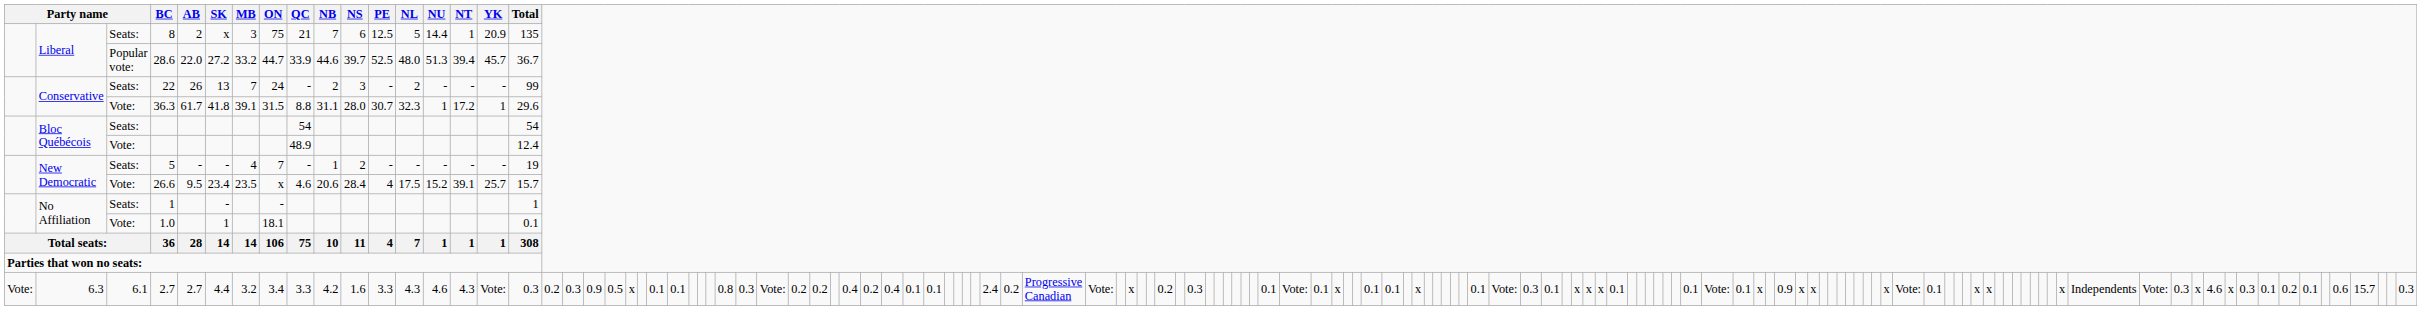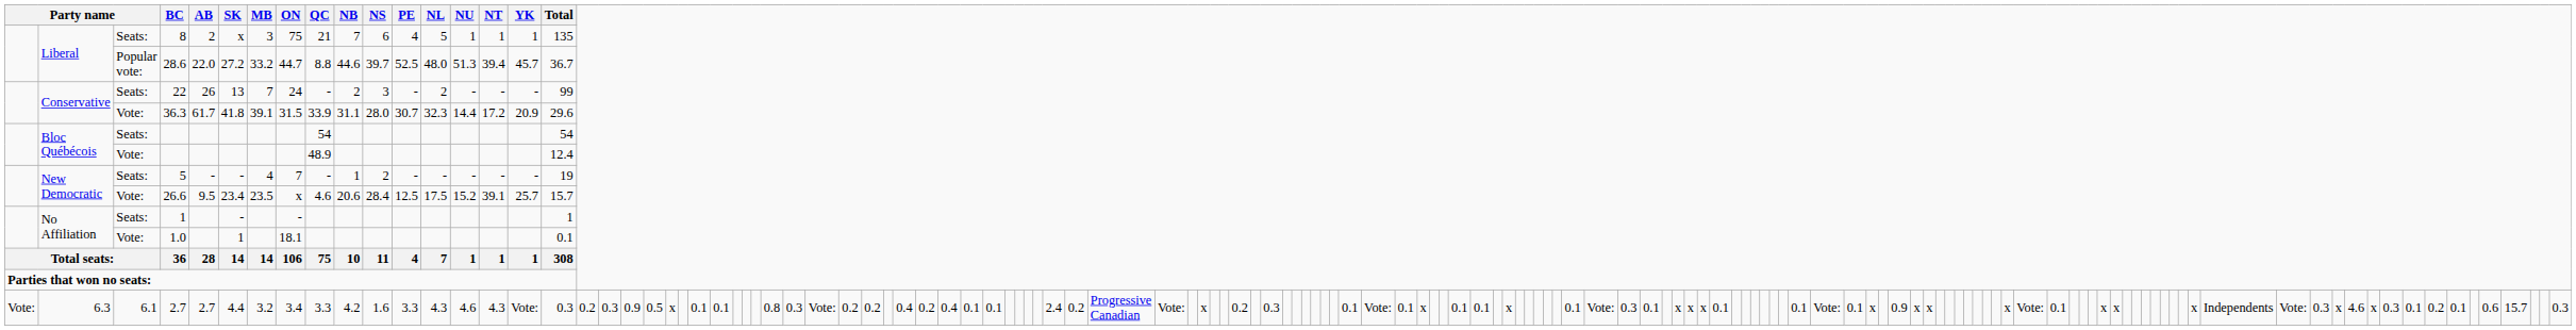 <table class="wikitable">
 <tr style="background:#ccc;">
 <th style="text-align:center;" colspan="3">Party name</th>
 <th style="text-align:center;"><a href='#'>BC</a></th>
 <th style="text-align:center;"><a href='#'>AB</a></th>
 <th style="text-align:center;"><a href='#'>SK</a></th>
 <th style="text-align:center;"><a href='#'>MB</a></th>
 <th style="text-align:center;"><a href='#'>ON</a></th>
 <th style="text-align:center;"><a href='#'>QC</a></th>
 <th style="text-align:center;"><a href='#'>NB</a></th>
 <th style="text-align:center;"><a href='#'>NS</a></th>
 <th style="text-align:center;"><a href='#'>PE</a></th>
 <th style="text-align:center;"><a href='#'>NL</a></th>
 <th style="text-align:center;"><a href='#'>NU</a></th>
 <th style="text-align:center;"><a href='#'>NT</a></th>
 <th style="text-align:center;"><a href='#'>YK</a></th>
 <th style="text-align:center;">Total</th>
 </tr>
 <tr>
 <td rowspan=2 >    </td>
 <td rowspan=2><a href='#'>Liberal</a></td>
 <td>Seats:</td>
 <td style="text-align:right;">8 </td>
 <td style="text-align:right;">2 </td>
 <td style="text-align:right;">x </td>
 <td style="text-align:right;">3 </td>
 <td style="text-align:right;">75 </td>
 <td style="text-align:right;">21 </td>
 <td style="text-align:right;">7 </td>
 <td style="text-align:right;">6 </td>
-<td style="text-align:right;">12.5 </td>
+<td style="text-align:right;">4 </td>
 <td style="text-align:right;">5 </td>
-<td style="text-align:right;">14.4 </td>
 <td style="text-align:right;">1 </td>
-<td style="text-align:right;">20.9 </td>
+<td style="text-align:right;">1 </td>
+<td style="text-align:right;">1 </td>
 <td style="text-align:right;">135 </td>
 </tr>
 <tr>
 <td>Popular vote:</td>
 <td style="text-align:right;">28.6 </td>
 <td style="text-align:right;">22.0 </td>
 <td style="text-align:right;">27.2 </td>
 <td style="text-align:right;">33.2 </td>
 <td style="text-align:right;">44.7 </td>
-<td style="text-align:right;">33.9 </td>
+<td style="text-align:right;">8.8 </td>
 <td style="text-align:right;">44.6 </td>
 <td style="text-align:right;">39.7 </td>
 <td style="text-align:right;">52.5 </td>
 <td style="text-align:right;">48.0 </td>
 <td style="text-align:right;">51.3 </td>
 <td style="text-align:right;">39.4 </td>
 <td style="text-align:right;">45.7 </td>
 <td style="text-align:right;">36.7 </td>
 </tr>
 <tr>
 <td rowspan=2 >    </td>
 <td rowspan="2"><a href='#'>Conservative</a></td>
 <td>Seats:</td>
 <td style="text-align:right;">22 </td>
 <td style="text-align:right;">26 </td>
 <td style="text-align:right;">13 </td>
 <td style="text-align:right;">7  </td>
 <td style="text-align:right;">24 </td>
 <td style="text-align:right;">-  </td>
 <td style="text-align:right;">2  </td>
 <td style="text-align:right;">3  </td>
 <td style="text-align:right;">-  </td>
 <td style="text-align:right;">2  </td>
 <td style="text-align:right;">-  </td>
 <td style="text-align:right;">-  </td>
 <td style="text-align:right;">-  </td>
 <td style="text-align:right;">99 </td>
 </tr>
 <tr>
 <td>Vote:</td>
 <td style="text-align:right;">36.3 </td>
 <td style="text-align:right;">61.7 </td>
 <td style="text-align:right;">41.8 </td>
 <td style="text-align:right;">39.1 </td>
 <td style="text-align:right;">31.5 </td>
-<td style="text-align:right;">8.8 </td>
+<td style="text-align:right;">33.9 </td>
 <td style="text-align:right;">31.1 </td>
 <td style="text-align:right;">28.0 </td>
 <td style="text-align:right;">30.7 </td>
 <td style="text-align:right;">32.3 </td>
-<td style="text-align:right;">1 </td>
+<td style="text-align:right;">14.4 </td>
 <td style="text-align:right;">17.2 </td>
-<td style="text-align:right;">1 </td>
+<td style="text-align:right;">20.9 </td>
 <td style="text-align:right;">29.6 </td>
 </tr>
 <tr>
 <td rowspan=2 >    </td>
 <td rowspan="2"><a href='#'>Bloc Québécois</a></td>
 <td>Seats:</td>
 <td style="text-align:right;">  </td>
 <td style="text-align:right;">  </td>
 <td style="text-align:right;">  </td>
 <td style="text-align:right;">  </td>
 <td style="text-align:right;">  </td>
 <td style="text-align:right;">54 </td>
 <td style="text-align:right;">  </td>
 <td style="text-align:right;">  </td>
 <td style="text-align:right;">  </td>
 <td style="text-align:right;">  </td>
 <td style="text-align:right;">  </td>
 <td style="text-align:right;">  </td>
 <td style="text-align:right;">  </td>
 <td style="text-align:right;">54 </td>
 </tr>
 <tr>
 <td>Vote:</td>
 <td style="text-align:right;">  </td>
 <td style="text-align:right;">  </td>
 <td style="text-align:right;">  </td>
 <td style="text-align:right;">  </td>
 <td style="text-align:right;">  </td>
 <td style="text-align:right;">48.9 </td>
 <td style="text-align:right;">  </td>
 <td style="text-align:right;">  </td>
 <td style="text-align:right;">  </td>
 <td style="text-align:right;">  </td>
 <td style="text-align:right;">  </td>
 <td style="text-align:right;">  </td>
 <td style="text-align:right;">  </td>
 <td style="text-align:right;">12.4 </td>
 </tr>
 <tr>
 <td rowspan=2 >    </td>
 <td rowspan=2><a href='#'>New Democratic</a></td>
 <td>Seats:</td>
 <td style="text-align:right;">5 </td>
 <td style="text-align:right;">- </td>
 <td style="text-align:right;">- </td>
 <td style="text-align:right;">4 </td>
 <td style="text-align:right;">7 </td>
 <td style="text-align:right;">-  </td>
 <td style="text-align:right;">1 </td>
 <td style="text-align:right;">2 </td>
 <td style="text-align:right;">-  </td>
 <td style="text-align:right;">-  </td>
 <td style="text-align:right;">-  </td>
 <td style="text-align:right;">-  </td>
 <td style="text-align:right;">-  </td>
 <td style="text-align:right;">19 </td>
 </tr>
 <tr>
 <td>Vote:</td>
 <td style="text-align:right;">26.6 </td>
 <td style="text-align:right;">9.5 </td>
 <td style="text-align:right;">23.4 </td>
 <td style="text-align:right;">23.5 </td>
 <td style="text-align:right;">x </td>
 <td style="text-align:right;">4.6 </td>
 <td style="text-align:right;">20.6 </td>
 <td style="text-align:right;">28.4 </td>
-<td style="text-align:right;">4 </td>
+<td style="text-align:right;">12.5 </td>
 <td style="text-align:right;">17.5 </td>
 <td style="text-align:right;">15.2 </td>
 <td style="text-align:right;">39.1 </td>
 <td style="text-align:right;">25.7 </td>
 <td style="text-align:right;">15.7 </td>
 </tr>
 <tr>
 <td rowspan=2 >    </td>
 <td rowspan=2>No Affiliation</td>
 <td>Seats:</td>
 <td style="text-align:right;">1  </td>
 <td style="text-align:right;">   </td>
 <td style="text-align:right;">- </td>
 <td style="text-align:right;">  </td>
 <td style="text-align:right;">-  </td>
 <td style="text-align:right;">  </td>
 <td style="text-align:right;">  </td>
 <td style="text-align:right;">  </td>
 <td style="text-align:right;">  </td>
 <td style="text-align:right;">  </td>
 <td style="text-align:right;">  </td>
 <td style="text-align:right;">  </td>
 <td style="text-align:right;">  </td>
 <td style="text-align:right;">1 </td>
 </tr>
 <tr>
 <td>Vote:</td>
 <td style="text-align:right;">1.0 </td>
 <td style="text-align:right;">  </td>
 <td style="text-align:right;">1 </td>
 <td style="text-align:right;">  </td>
 <td style="text-align:right;">18.1 </td>
 <td style="text-align:right;">  </td>
 <td style="text-align:right;">  </td>
 <td style="text-align:right;">  </td>
 <td style="text-align:right;">  </td>
 <td style="text-align:right;">  </td>
 <td style="text-align:right;">  </td>
 <td style="text-align:right;">  </td>
 <td style="text-align:right;">  </td>
 <td style="text-align:right;">0.1 </td>
 </tr>
 <tr>
 <th colspan=3>Total seats:</th>
 <th style="text-align:right;">36 </th>
 <th style="text-align:right;">28 </th>
 <th style="text-align:right;">14 </th>
 <th style="text-align:right;">14 </th>
 <th style="text-align:right;">106 </th>
 <th style="text-align:right;">75 </th>
 <th style="text-align:right;">10 </th>
 <th style="text-align:right;">11 </th>
 <th style="text-align:right;">4 </th>
 <th style="text-align:right;">7 </th>
 <th style="text-align:right;">1 </th>
 <th style="text-align:right;">1 </th>
 <th style="text-align:right;">1 </th>
 <th style="text-align:right;">308 </th>
 </tr>
 <tr>
 <td colspan=17><strong>Parties that won no seats:</strong></td>
 </tr>
 <tr>
 <td>Vote:</td>
 <td style="text-align:right;">6.3 </td>
 <td style="text-align:right;">6.1 </td>
 <td style="text-align:right;">2.7 </td>
 <td style="text-align:right;">2.7 </td>
 <td style="text-align:right;">4.4 </td>
 <td style="text-align:right;">3.2 </td>
 <td style="text-align:right;">3.4 </td>
 <td style="text-align:right;">3.3 </td>
 <td style="text-align:right;">4.2 </td>
 <td style="text-align:right;">1.6 </td>
 <td style="text-align:right;">3.3 </td>
 <td style="text-align:right;">4.3 </td>
 <td style="text-align:right;">4.6 </td>
 <td style="text-align:right;">4.3<br></td>
 <td>Vote:</td>
 <td style="text-align:right;">0.3 </td>
 <td style="text-align:right;">0.2 </td>
 <td style="text-align:right;">0.3 </td>
 <td style="text-align:right;">0.9 </td>
 <td style="text-align:right;">0.5 </td>
 <td style="text-align:right;">x   </td>
 <td style="text-align:right;">  </td>
 <td style="text-align:right;">0.1 </td>
 <td style="text-align:right;">0.1 </td>
 <td style="text-align:right;">  </td>
 <td style="text-align:right;">  </td>
 <td style="text-align:right;">  </td>
 <td style="text-align:right;">0.8 </td>
 <td style="text-align:right;">0.3<br></td>
 <td>Vote:</td>
 <td style="text-align:right;">0.2 </td>
 <td style="text-align:right;">0.2 </td>
 <td style="text-align:right;">  </td>
 <td style="text-align:right;">0.4 </td>
 <td style="text-align:right;">0.2 </td>
 <td style="text-align:right;">0.4 </td>
 <td style="text-align:right;">0.1 </td>
 <td style="text-align:right;">0.1 </td>
 <td style="text-align:right;">  </td>
 <td style="text-align:right;">  </td>
 <td style="text-align:right;">  </td>
 <td style="text-align:right;">  </td>
 <td style="text-align:right;">2.4 </td>
 <td style="text-align:right;">0.2<br></td>
 <td><a href='#'>Progressive Canadian</a></td>
 <td>Vote:</td>
 <td style="text-align:right;">  </td>
 <td style="text-align:right;">x   </td>
 <td style="text-align:right;">  </td>
 <td style="text-align:right;">  </td>
 <td style="text-align:right;">0.2 </td>
 <td style="text-align:right;">  </td>
 <td style="text-align:right;">0.3 </td>
 <td style="text-align:right;">  </td>
 <td style="text-align:right;">  </td>
 <td style="text-align:right;">  </td>
 <td style="text-align:right;">  </td>
 <td style="text-align:right;">  </td>
 <td style="text-align:right;">  </td>
 <td style="text-align:right;">0.1<br></td>
 <td>Vote:</td>
 <td style="text-align:right;">0.1 </td>
 <td style="text-align:right;">x   </td>
 <td style="text-align:right;">  </td>
 <td style="text-align:right;">  </td>
 <td style="text-align:right;">0.1 </td>
 <td style="text-align:right;">0.1 </td>
 <td style="text-align:right;">  </td>
 <td style="text-align:right;">x   </td>
 <td style="text-align:right;">  </td>
 <td style="text-align:right;">  </td>
 <td style="text-align:right;">  </td>
 <td style="text-align:right;">  </td>
 <td style="text-align:right;">  </td>
 <td style="text-align:right;">0.1<br></td>
 <td>Vote:</td>
 <td style="text-align:right;">0.3 </td>
 <td style="text-align:right;">0.1 </td>
 <td style="text-align:right;">  </td>
 <td style="text-align:right;">x   </td>
 <td style="text-align:right;">x   </td>
 <td style="text-align:right;">x   </td>
 <td style="text-align:right;">0.1 </td>
 <td style="text-align:right;">  </td>
 <td style="text-align:right;">  </td>
 <td style="text-align:right;">  </td>
 <td style="text-align:right;">  </td>
 <td style="text-align:right;">  </td>
 <td style="text-align:right;">  </td>
 <td style="text-align:right;">0.1<br></td>
 <td>Vote:</td>
 <td style="text-align:right;">0.1 </td>
 <td style="text-align:right;">x   </td>
 <td style="text-align:right;">  </td>
 <td style="text-align:right;">0.9 </td>
 <td style="text-align:right;">x   </td>
 <td style="text-align:right;">x   </td>
 <td style="text-align:right;">  </td>
 <td style="text-align:right;">  </td>
 <td style="text-align:right;">  </td>
 <td style="text-align:right;">  </td>
 <td style="text-align:right;">  </td>
 <td style="text-align:right;">  </td>
 <td style="text-align:right;">  </td>
 <td style="text-align:right;">x  <br></td>
 <td>Vote:</td>
 <td style="text-align:right;">0.1 </td>
 <td style="text-align:right;">  </td>
 <td style="text-align:right;">  </td>
 <td style="text-align:right;">  </td>
 <td style="text-align:right;">x   </td>
 <td style="text-align:right;">x   </td>
 <td style="text-align:right;">  </td>
 <td style="text-align:right;">  </td>
 <td style="text-align:right;">  </td>
 <td style="text-align:right;">  </td>
 <td style="text-align:right;">  </td>
 <td style="text-align:right;">  </td>
 <td style="text-align:right;">  </td>
 <td style="text-align:right;">x  <br></td>
 <td>Independents</td>
 <td>Vote:</td>
 <td style="text-align:right;">0.3 </td>
 <td style="text-align:right;">x   </td>
 <td style="text-align:right;">4.6 </td>
 <td style="text-align:right;">x   </td>
 <td style="text-align:right;">0.3 </td>
 <td style="text-align:right;">0.1 </td>
 <td style="text-align:right;">0.2 </td>
 <td style="text-align:right;">0.1 </td>
 <td style="text-align:right;">  </td>
 <td style="text-align:right;">0.6 </td>
 <td style="text-align:right;">15.7 </td>
 <td style="text-align:right;">  </td>
 <td style="text-align:right;">  </td>
 <td style="text-align:right;">0.3</td>
 </tr>
 </table>
